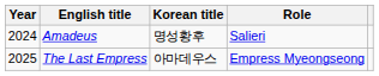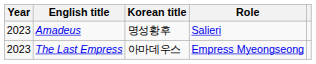 <table class="wikitable sortable plainrowheaders">
 <tr>
 <th scope="col">Year</th>
 <th scope="col">English title</th>
 <th scope="col">Korean title</th>
 <th scope="col">Role</th>
 <th scope="col" class="unsortable"></th>
 </tr>
 <tr>
-<td>2024</td>
+<td>2023</td>
 <td><em><a href='#'>Amadeus</a></em></td>
 <td>명성황후</td>
 <td><a href='#'>Salieri</a></td>
 <td></td>
 </tr>
 <tr>
-<td>2025</td>
+<td>2023</td>
 <td><em><a href='#'>The Last Empress</a></em></td>
 <td>아마데우스</td>
 <td><a href='#'>Empress Myeongseong</a></td>
 </tr>
 </table>
